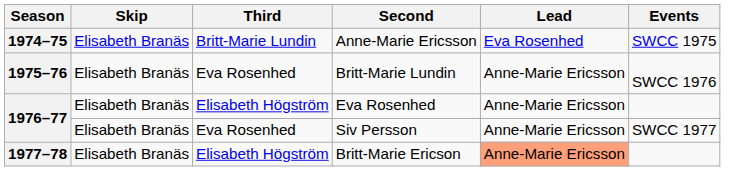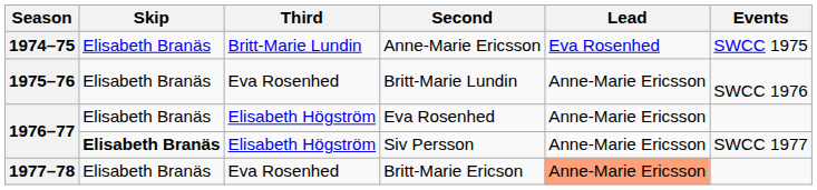 <table class="wikitable">
 <tr>
 <th scope="col">Season</th>
 <th scope="col">Skip</th>
 <th scope="col">Third</th>
 <th scope="col">Second</th>
 <th scope="col">Lead</th>
 <th scope="col">Events</th>
 </tr>
 <tr>
 <th scope="row">1974–75</th>
 <td><a href='#'>Elisabeth Branäs</a></td>
 <td><a href='#'>Britt-Marie Lundin</a></td>
 <td>Anne-Marie Ericsson</td>
 <td><a href='#'>Eva Rosenhed</a></td>
 <td><a href='#'>SWCC</a> 1975 </td>
 </tr>
 <tr>
 <th scope="row">1975–76</th>
 <td>Elisabeth Branäs</td>
 <td>Eva Rosenhed</td>
 <td>Britt-Marie Lundin</td>
 <td>Anne-Marie Ericsson</td>
 <td> <br>SWCC 1976 </td>
 </tr>
 <tr>
 <th scope="row" rowspan=2>1976–77</th>
 <td>Elisabeth Branäs</td>
 <td><a href='#'>Elisabeth Högström</a></td>
 <td>Eva Rosenhed</td>
 <td>Anne-Marie Ericsson</td>
 <td> </td>
 </tr>
 <tr>
-<td>Elisabeth Branäs</td>
-<td>Eva Rosenhed</td>
+<td><strong>Elisabeth Branäs</strong></td>
+<td><a href='#'>Elisabeth Högström</a></td>
 <td>Siv Persson</td>
 <td>Anne-Marie Ericsson</td>
 <td>SWCC 1977 </td>
 </tr>
 <tr>
 <th scope="row">1977–78</th>
 <td>Elisabeth Branäs</td>
-<td><a href='#'>Elisabeth Högström</a></td>
+<td>Eva Rosenhed</td>
 <td>Britt-Marie Ericson</td>
 <td style="background: lightsalmon;">Anne-Marie Ericsson</td>
 <td> </td>
 </tr>
 </table>
